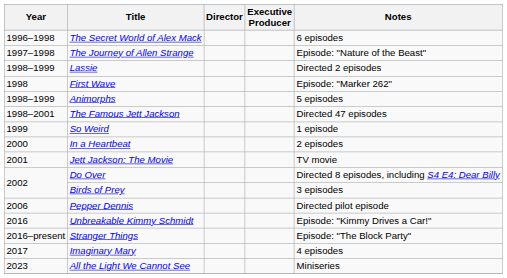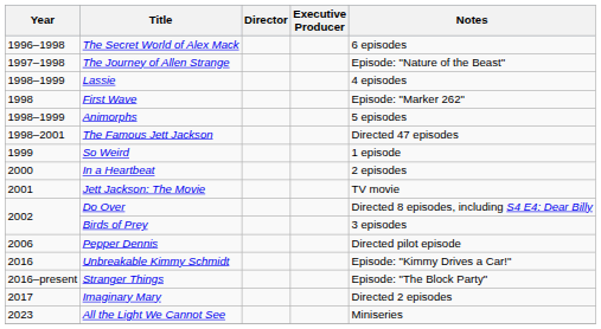 <table class="wikitable sortable">
 <tr style="background:#b0c4de; text-align:center;">
 <th>Year</th>
 <th>Title</th>
 <th>Director</th>
 <th>Executive<br>Producer</th>
 <th class="unsortable">Notes</th>
 </tr>
 <tr>
 <td>1996–1998</td>
 <td data-sort-value="Secret World of Alex Mack, The"><em><a href='#'>The Secret World of Alex Mack</a></em></td>
 <td></td>
 <td></td>
 <td>6 episodes</td>
 </tr>
 <tr>
 <td>1997–1998</td>
 <td data-sort-value="Journey of Allen Strange, The"><em><a href='#'>The Journey of Allen Strange</a></em></td>
 <td></td>
 <td></td>
 <td>Episode: "Nature of the Beast"</td>
 </tr>
 <tr>
 <td>1998–1999</td>
 <td><em><a href='#'>Lassie</a></em></td>
 <td></td>
 <td></td>
-<td>Directed 2 episodes</td>
+<td>4 episodes</td>
 </tr>
 <tr>
 <td>1998</td>
 <td><em><a href='#'>First Wave</a></em></td>
 <td></td>
 <td></td>
 <td>Episode: "Marker 262"</td>
 </tr>
 <tr>
 <td>1998–1999</td>
 <td><em><a href='#'>Animorphs</a></em></td>
 <td></td>
 <td></td>
 <td>5 episodes</td>
 </tr>
 <tr>
 <td>1998–2001</td>
 <td data-sort-value="Famous Jett Jackson, The"><em><a href='#'>The Famous Jett Jackson</a></em></td>
 <td></td>
 <td></td>
 <td>Directed 47 episodes</td>
 </tr>
 <tr>
 <td>1999</td>
 <td><em><a href='#'>So Weird</a></em></td>
 <td></td>
 <td></td>
 <td>1 episode</td>
 </tr>
 <tr>
 <td>2000</td>
 <td><em><a href='#'>In a Heartbeat</a></em></td>
 <td></td>
 <td></td>
 <td>2 episodes</td>
 </tr>
 <tr>
 <td>2001</td>
 <td><em><a href='#'>Jett Jackson: The Movie</a></em></td>
 <td></td>
 <td></td>
 <td>TV movie</td>
 </tr>
 <tr>
 <td rowspan="2">2002</td>
 <td><em><a href='#'>Do Over</a></em></td>
 <td></td>
 <td></td>
 <td>Directed 8 episodes, including <em><a href='#'>S4 E4: Dear Billy</a></em></td>
 </tr>
 <tr>
 <td><em><a href='#'>Birds of Prey</a></em></td>
 <td></td>
 <td></td>
 <td>3 episodes</td>
 </tr>
 <tr>
 <td>2006</td>
 <td><em><a href='#'>Pepper Dennis</a></em></td>
 <td></td>
 <td></td>
 <td>Directed pilot episode</td>
 </tr>
 <tr>
 <td>2016</td>
 <td><em><a href='#'>Unbreakable Kimmy Schmidt</a></em></td>
 <td></td>
 <td></td>
 <td>Episode: "Kimmy Drives a Car!"</td>
 </tr>
 <tr>
 <td>2016–present</td>
 <td><em><a href='#'>Stranger Things</a></em></td>
 <td></td>
 <td></td>
 <td>Episode: "The Block Party"</td>
 </tr>
 <tr>
 <td>2017</td>
 <td><em><a href='#'>Imaginary Mary</a></em></td>
 <td></td>
 <td></td>
-<td>4 episodes</td>
+<td>Directed 2 episodes</td>
 </tr>
 <tr>
 <td>2023</td>
 <td><em><a href='#'>All the Light We Cannot See</a></em></td>
 <td></td>
 <td></td>
 <td>Miniseries</td>
 </tr>
 <tr>
 </tr>
 </table>
